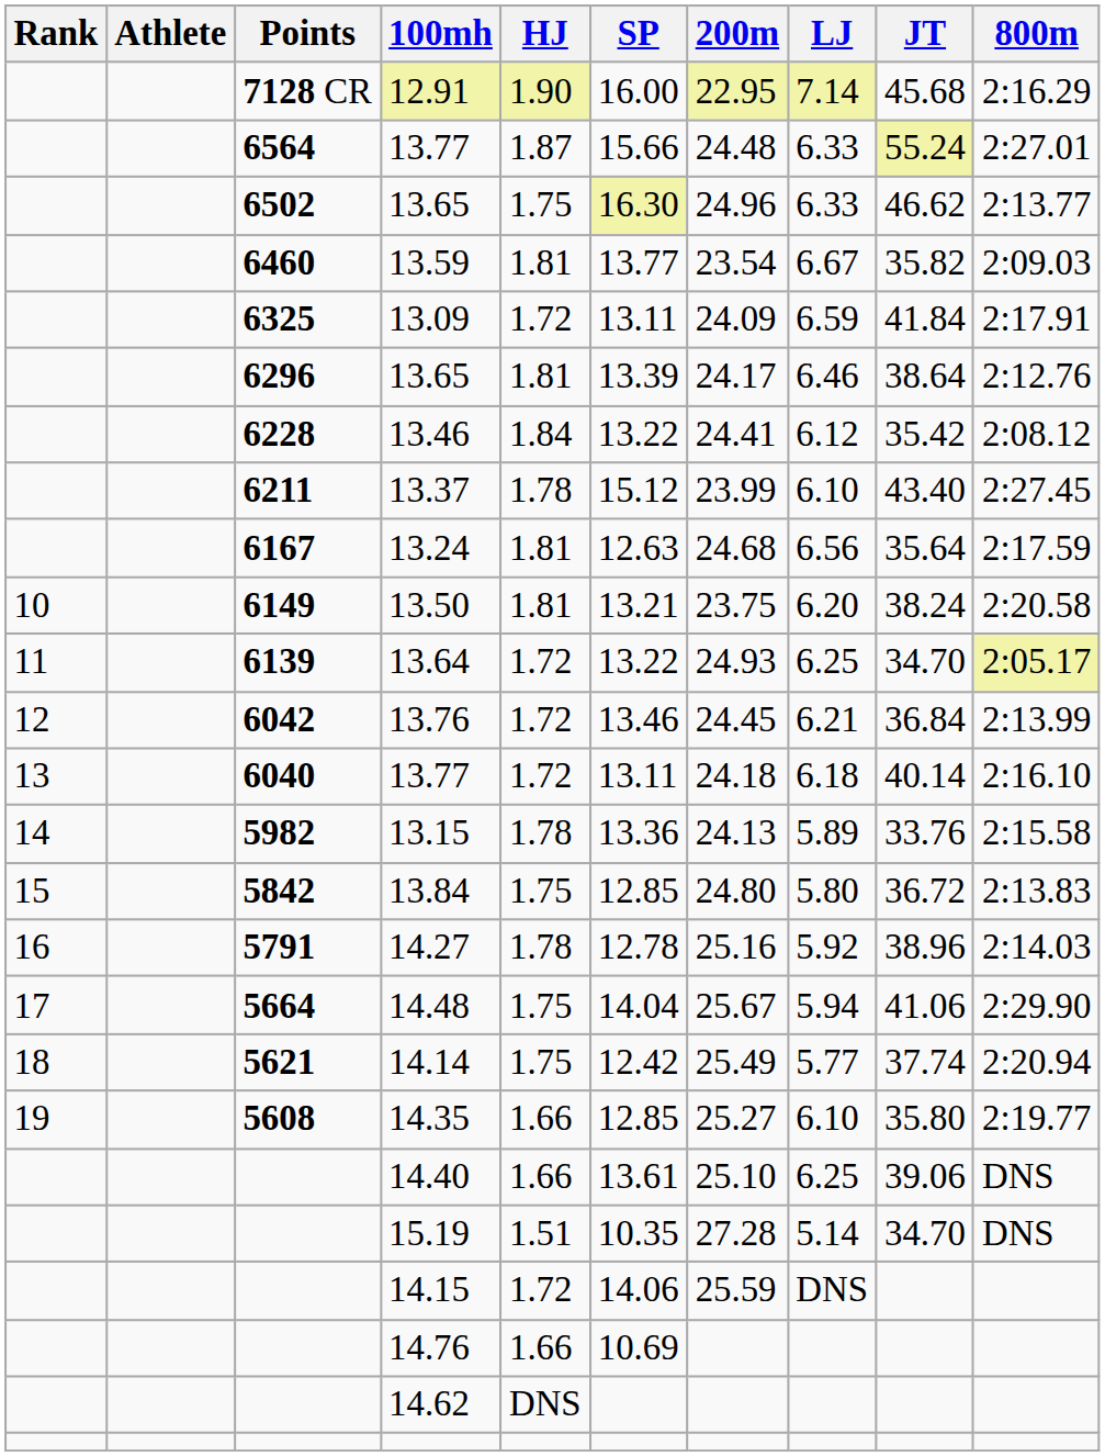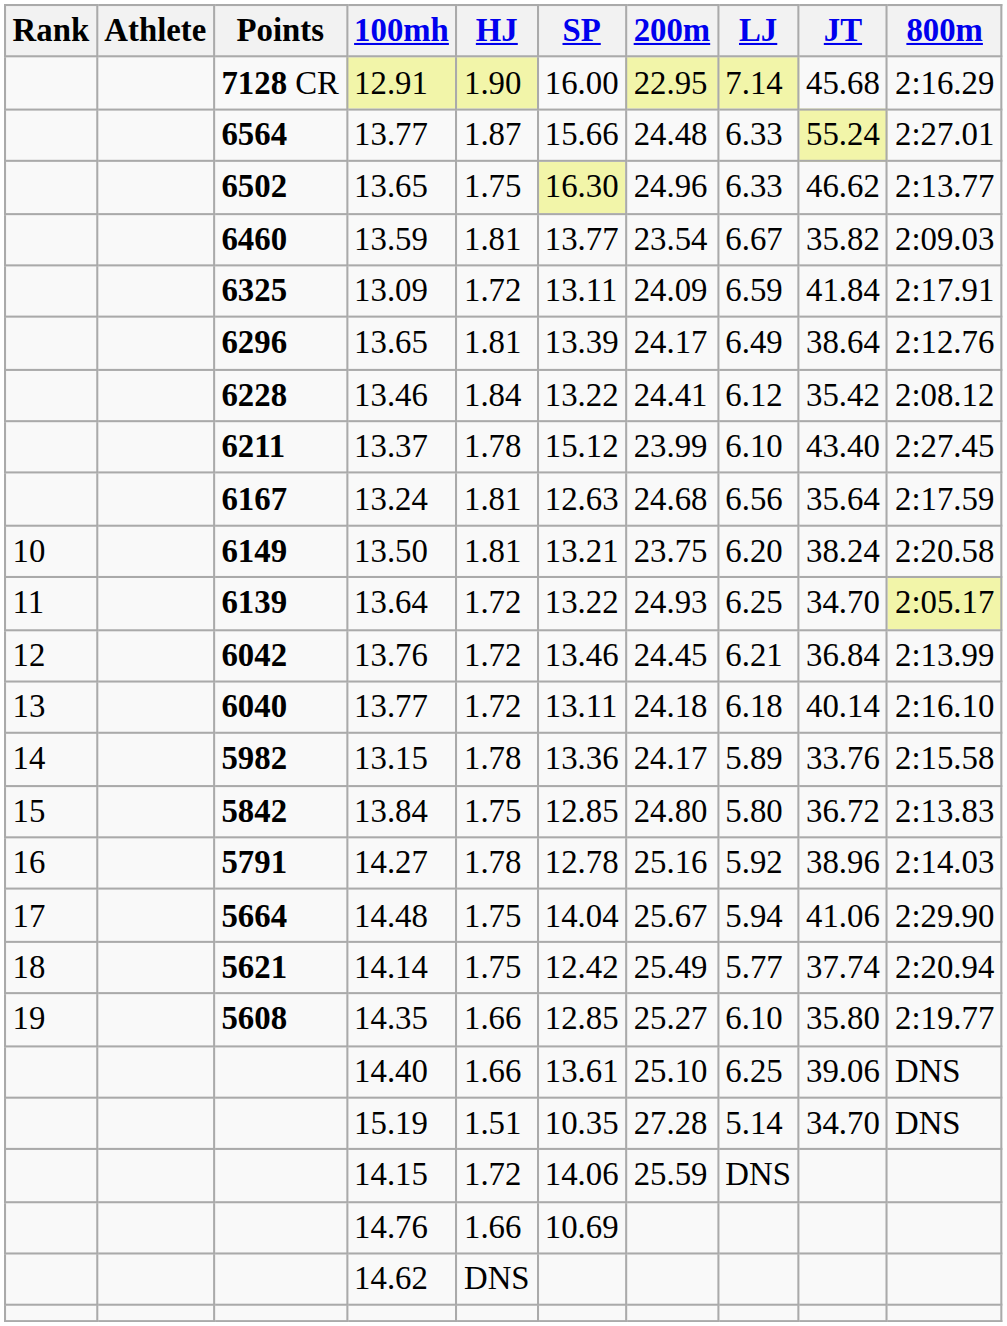 <table class="wikitable sortable">
 <tr>
 <th>Rank</th>
 <th>Athlete</th>
 <th>Points</th>
 <th><a href='#'>100mh</a></th>
 <th><a href='#'>HJ</a></th>
 <th><a href='#'>SP</a></th>
 <th><a href='#'>200m</a></th>
 <th><a href='#'>LJ</a></th>
 <th><a href='#'>JT</a></th>
 <th><a href='#'>800m</a></th>
 </tr>
 <tr>
 <td></td>
 <td></td>
 <td><strong>7128</strong> CR</td>
 <td bgcolor=#F2F5A9>12.91</td>
 <td bgcolor=#F2F5A9>1.90</td>
 <td>16.00</td>
 <td bgcolor=#F2F5A9>22.95</td>
 <td bgcolor=#F2F5A9>7.14</td>
 <td>45.68</td>
 <td>2:16.29</td>
 </tr>
 <tr>
 <td></td>
 <td></td>
 <td><strong>6564</strong></td>
 <td>13.77</td>
 <td>1.87</td>
 <td>15.66</td>
 <td>24.48</td>
 <td>6.33</td>
 <td bgcolor=#F2F5A9>55.24</td>
 <td>2:27.01</td>
 </tr>
 <tr>
 <td></td>
 <td></td>
 <td><strong>6502</strong></td>
 <td>13.65</td>
 <td>1.75</td>
 <td bgcolor=#F2F5A9>16.30</td>
 <td>24.96</td>
 <td>6.33</td>
 <td>46.62</td>
 <td>2:13.77</td>
 </tr>
 <tr>
 <td></td>
 <td></td>
 <td><strong>6460</strong></td>
 <td>13.59</td>
 <td>1.81</td>
 <td>13.77</td>
 <td>23.54</td>
 <td>6.67</td>
 <td>35.82</td>
 <td>2:09.03</td>
 </tr>
 <tr>
 <td></td>
 <td></td>
 <td><strong>6325</strong></td>
 <td>13.09</td>
 <td>1.72</td>
 <td>13.11</td>
 <td>24.09</td>
 <td>6.59</td>
 <td>41.84</td>
 <td>2:17.91</td>
 </tr>
 <tr>
 <td></td>
 <td></td>
 <td><strong>6296</strong></td>
 <td>13.65</td>
 <td>1.81</td>
 <td>13.39</td>
 <td>24.17</td>
-<td>6.46</td>
+<td>6.49</td>
 <td>38.64</td>
 <td>2:12.76</td>
 </tr>
 <tr>
 <td></td>
 <td></td>
 <td><strong>6228</strong></td>
 <td>13.46</td>
 <td>1.84</td>
 <td>13.22</td>
 <td>24.41</td>
 <td>6.12</td>
 <td>35.42</td>
 <td>2:08.12</td>
 </tr>
 <tr>
 <td></td>
 <td></td>
 <td><strong>6211</strong></td>
 <td>13.37</td>
 <td>1.78</td>
 <td>15.12</td>
 <td>23.99</td>
 <td>6.10</td>
 <td>43.40</td>
 <td>2:27.45</td>
 </tr>
 <tr>
 <td></td>
 <td></td>
 <td><strong>6167</strong></td>
 <td>13.24</td>
 <td>1.81</td>
 <td>12.63</td>
 <td>24.68</td>
 <td>6.56</td>
 <td>35.64</td>
 <td>2:17.59</td>
 </tr>
 <tr>
 <td>10</td>
 <td></td>
 <td><strong>6149</strong></td>
 <td>13.50</td>
 <td>1.81</td>
 <td>13.21</td>
 <td>23.75</td>
 <td>6.20</td>
 <td>38.24</td>
 <td>2:20.58</td>
 </tr>
 <tr>
 <td>11</td>
 <td></td>
 <td><strong>6139</strong></td>
 <td>13.64</td>
 <td>1.72</td>
 <td>13.22</td>
 <td>24.93</td>
 <td>6.25</td>
 <td>34.70</td>
 <td bgcolor=#F2F5A9>2:05.17</td>
 </tr>
 <tr>
 <td>12</td>
 <td></td>
 <td><strong>6042</strong></td>
 <td>13.76</td>
 <td>1.72</td>
 <td>13.46</td>
 <td>24.45</td>
 <td>6.21</td>
 <td>36.84</td>
 <td>2:13.99</td>
 </tr>
 <tr>
 <td>13</td>
 <td></td>
 <td><strong>6040</strong></td>
 <td>13.77</td>
 <td>1.72</td>
 <td>13.11</td>
 <td>24.18</td>
 <td>6.18</td>
 <td>40.14</td>
 <td>2:16.10</td>
 </tr>
 <tr>
 <td>14</td>
 <td></td>
 <td><strong>5982</strong></td>
 <td>13.15</td>
 <td>1.78</td>
 <td>13.36</td>
-<td>24.13</td>
+<td>24.17</td>
 <td>5.89</td>
 <td>33.76</td>
 <td>2:15.58</td>
 </tr>
 <tr>
 <td>15</td>
 <td></td>
 <td><strong>5842</strong></td>
 <td>13.84</td>
 <td>1.75</td>
 <td>12.85</td>
 <td>24.80</td>
 <td>5.80</td>
 <td>36.72</td>
 <td>2:13.83</td>
 </tr>
 <tr>
 <td>16</td>
 <td></td>
 <td><strong>5791</strong></td>
 <td>14.27</td>
 <td>1.78</td>
 <td>12.78</td>
 <td>25.16</td>
 <td>5.92</td>
 <td>38.96</td>
 <td>2:14.03</td>
 </tr>
 <tr>
 <td>17</td>
 <td></td>
 <td><strong>5664</strong></td>
 <td>14.48</td>
 <td>1.75</td>
 <td>14.04</td>
 <td>25.67</td>
 <td>5.94</td>
 <td>41.06</td>
 <td>2:29.90</td>
 </tr>
 <tr>
 <td>18</td>
 <td></td>
 <td><strong>5621</strong></td>
 <td>14.14</td>
 <td>1.75</td>
 <td>12.42</td>
 <td>25.49</td>
 <td>5.77</td>
 <td>37.74</td>
 <td>2:20.94</td>
 </tr>
 <tr>
 <td>19</td>
 <td></td>
 <td><strong>5608</strong></td>
 <td>14.35</td>
 <td>1.66</td>
 <td>12.85</td>
 <td>25.27</td>
 <td>6.10</td>
 <td>35.80</td>
 <td>2:19.77</td>
 </tr>
 <tr>
 <td></td>
 <td></td>
 <td></td>
 <td>14.40</td>
 <td>1.66</td>
 <td>13.61</td>
 <td>25.10</td>
 <td>6.25</td>
 <td>39.06</td>
 <td>DNS</td>
 </tr>
 <tr>
 <td></td>
 <td></td>
 <td></td>
 <td>15.19</td>
 <td>1.51</td>
 <td>10.35</td>
 <td>27.28</td>
 <td>5.14</td>
 <td>34.70</td>
 <td>DNS</td>
 </tr>
 <tr>
 <td></td>
 <td></td>
 <td></td>
 <td>14.15</td>
 <td>1.72</td>
 <td>14.06</td>
 <td>25.59</td>
 <td>DNS</td>
 <td></td>
 <td></td>
 </tr>
 <tr>
 <td></td>
 <td></td>
 <td></td>
 <td>14.76</td>
 <td>1.66</td>
 <td>10.69</td>
 <td></td>
 <td></td>
 <td></td>
 <td></td>
 </tr>
 <tr>
 <td></td>
 <td></td>
 <td></td>
 <td>14.62</td>
 <td>DNS</td>
 <td></td>
 <td></td>
 <td></td>
 <td></td>
 <td></td>
 </tr>
 <tr>
 <td></td>
 <td></td>
 <td></td>
 <td></td>
 <td></td>
 <td></td>
 <td></td>
 <td></td>
 <td></td>
 <td></td>
 </tr>
 </table>
